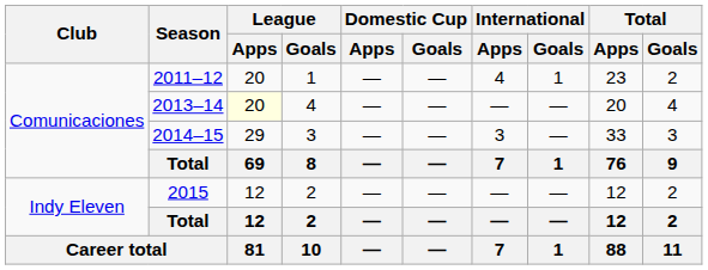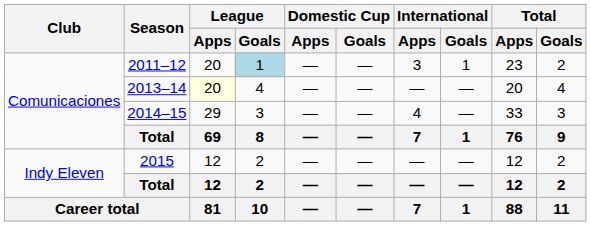 <table class="wikitable" style="text-align: center;">
 <tr>
 <th rowspan="2">Club</th>
 <th rowspan="2">Season</th>
 <th colspan="2">League</th>
 <th colspan="2">Domestic Cup</th>
 <th colspan="2">International</th>
 <th colspan="2">Total</th>
 </tr>
 <tr>
 <th>Apps</th>
 <th>Goals</th>
 <th>Apps</th>
 <th>Goals</th>
 <th>Apps</th>
 <th>Goals</th>
 <th>Apps</th>
 <th>Goals</th>
 </tr>
 <tr>
 <td rowspan="4"><a href='#'>Comunicaciones</a></td>
 <td><a href='#'>2011–12</a></td>
 <td>20</td>
-<td>1</td>
+<td style="background: lightblue;">1</td>
 <td>—</td>
 <td>—</td>
-<td>4</td>
+<td>3</td>
 <td>1</td>
 <td>23</td>
 <td>2</td>
 </tr>
 <tr>
 <td><a href='#'>2013–14</a></td>
 <td style="background: lightyellow;">20</td>
 <td>4</td>
 <td>—</td>
 <td>—</td>
 <td>—</td>
 <td>—</td>
 <td>20</td>
 <td>4</td>
 </tr>
 <tr>
 <td><a href='#'>2014–15</a></td>
 <td>29</td>
 <td>3</td>
 <td>—</td>
 <td>—</td>
-<td>3</td>
+<td>4</td>
 <td>—</td>
 <td>33</td>
 <td>3</td>
 </tr>
 <tr>
 <th colspan="1">Total</th>
 <th>69</th>
 <th>8</th>
 <th>—</th>
 <th>—</th>
 <th>7</th>
 <th>1</th>
 <th>76</th>
 <th>9</th>
 </tr>
 <tr>
 <td rowspan="2"><a href='#'>Indy Eleven</a></td>
 <td><a href='#'>2015</a></td>
 <td>12</td>
 <td>2</td>
 <td>—</td>
 <td>—</td>
 <td>—</td>
 <td>—</td>
 <td>12</td>
 <td>2</td>
 </tr>
 <tr>
 <th colspan="1">Total</th>
 <th>12</th>
 <th>2</th>
 <th>—</th>
 <th>—</th>
 <th>—</th>
 <th>—</th>
 <th>12</th>
 <th>2</th>
 </tr>
 <tr>
 <th colspan="2">Career total</th>
 <th>81</th>
 <th>10</th>
 <th>—</th>
 <th>—</th>
 <th>7</th>
 <th>1</th>
 <th>88</th>
 <th>11</th>
 </tr>
 </table>
